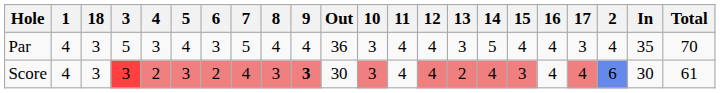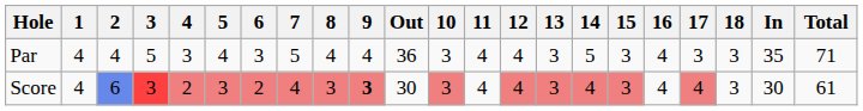 <table class="wikitable" style="font-size:95%;">
 <tr>
 <th>Hole</th>
 <th style="width:20px">1</th>
-<th style="width:20px">18</th>
+<th style="width:20px">2</th>
 <th style="width:20px">3</th>
 <th style="width:20px">4</th>
 <th style="width:20px">5</th>
 <th style="width:20px">6</th>
 <th style="width:20px">7</th>
 <th style="width:20px">8</th>
 <th style="width:20px">9</th>
 <th style="width:25px">Out</th>
 <th style="width:20px">10</th>
 <th style="width:20px">11</th>
 <th style="width:20px">12</th>
 <th style="width:20px">13</th>
 <th style="width:20px">14</th>
 <th style="width:20px">15</th>
 <th style="width:20px">16</th>
 <th style="width:20px">17</th>
-<th style="width:20px">2</th>
+<th style="width:20px">18</th>
 <th style="width:25px">In</th>
 <th style="width:40px">Total</th>
 </tr>
 <tr>
 <td>Par</td>
 <td align="center">4</td>
-<td align="center">3</td>
+<td align="center">4</td>
 <td align="center">5</td>
 <td align="center">3</td>
 <td align="center">4</td>
 <td align="center">3</td>
 <td align="center">5</td>
 <td align="center">4</td>
 <td align="center">4</td>
 <td align="center">36</td>
 <td align="center">3</td>
 <td align="center">4</td>
 <td align="center">4</td>
 <td align="center">3</td>
 <td align="center">5</td>
-<td align="center">4</td>
+<td align="center">3</td>
 <td align="center">4</td>
 <td align="center">3</td>
-<td align="center">4</td>
+<td align="center">3</td>
 <td align="center">35</td>
-<td align="center">70</td>
+<td align="center">71</td>
 </tr>
 <tr>
 <td>Score</td>
 <td align="center">4</td>
-<td align="center">3</td>
+<td align="center" style="background:#6688EA;">6</td>
 <td align="center" style="background:#FF4040;">3</td>
 <td align="center" style="background:#F08080;">2</td>
 <td align="center" style="background:#F08080;">3</td>
 <td align="center" style="background:#F08080;">2</td>
 <td align="center" style="background:#F08080;">4</td>
 <td align="center" style="background:#F08080;">3</td>
 <td align="center" style="background:#F08080;"><strong>3</strong></td>
 <td align="center">30</td>
 <td align="center" style="background:#F08080;">3</td>
 <td align="center">4</td>
 <td align="center" style="background:#F08080;">4</td>
-<td align="center" style="background:#F08080;">2</td>
+<td align="center" style="background:#F08080;">3</td>
 <td align="center" style="background:#F08080;">4</td>
 <td align="center" style="background:#F08080;">3</td>
 <td align="center">4</td>
 <td align="center" style="background:#F08080;">4</td>
-<td align="center" style="background:#6688EA;">6</td>
+<td align="center">3</td>
 <td align="center">30</td>
 <td align="center">61</td>
 </tr>
 </table>
